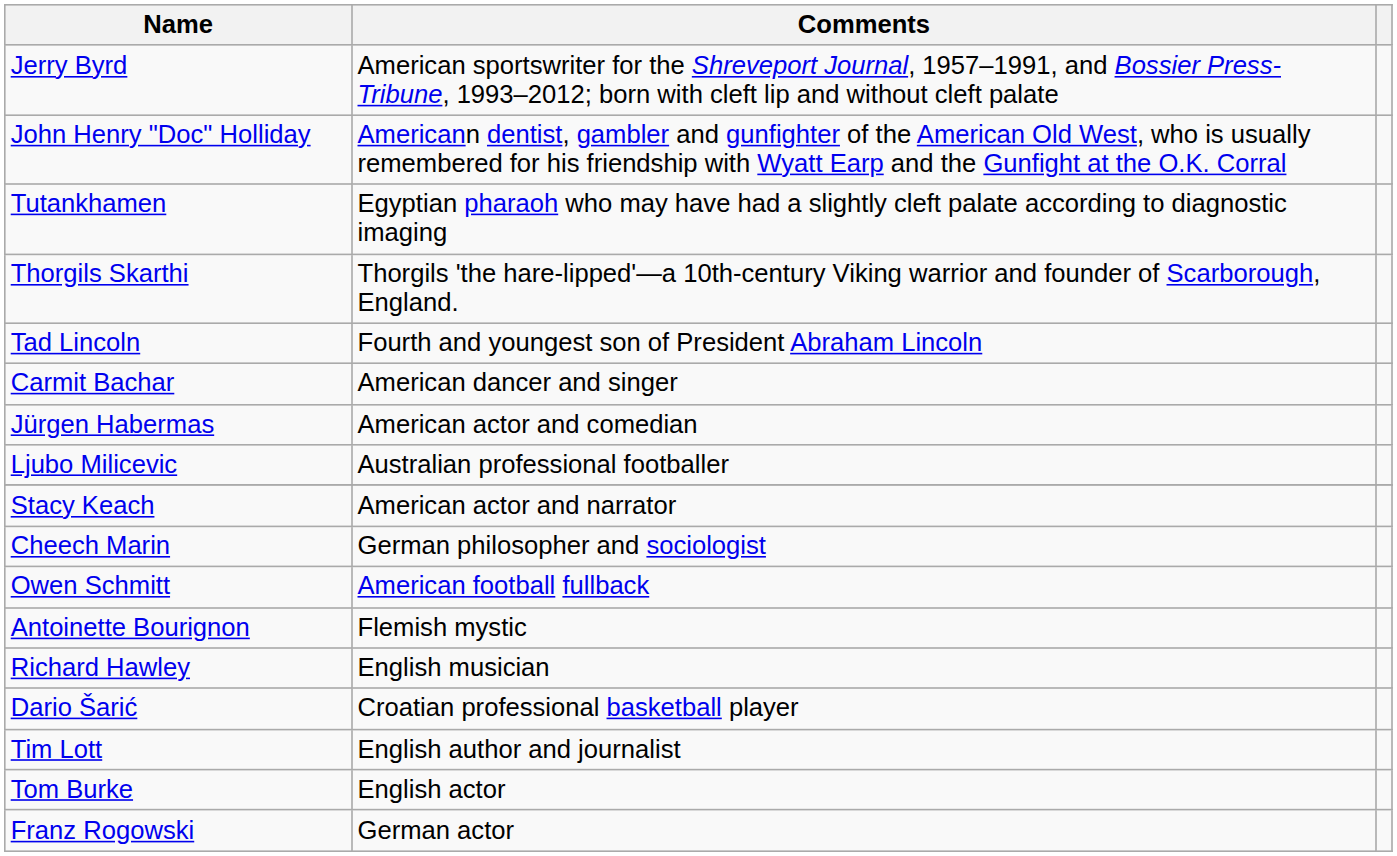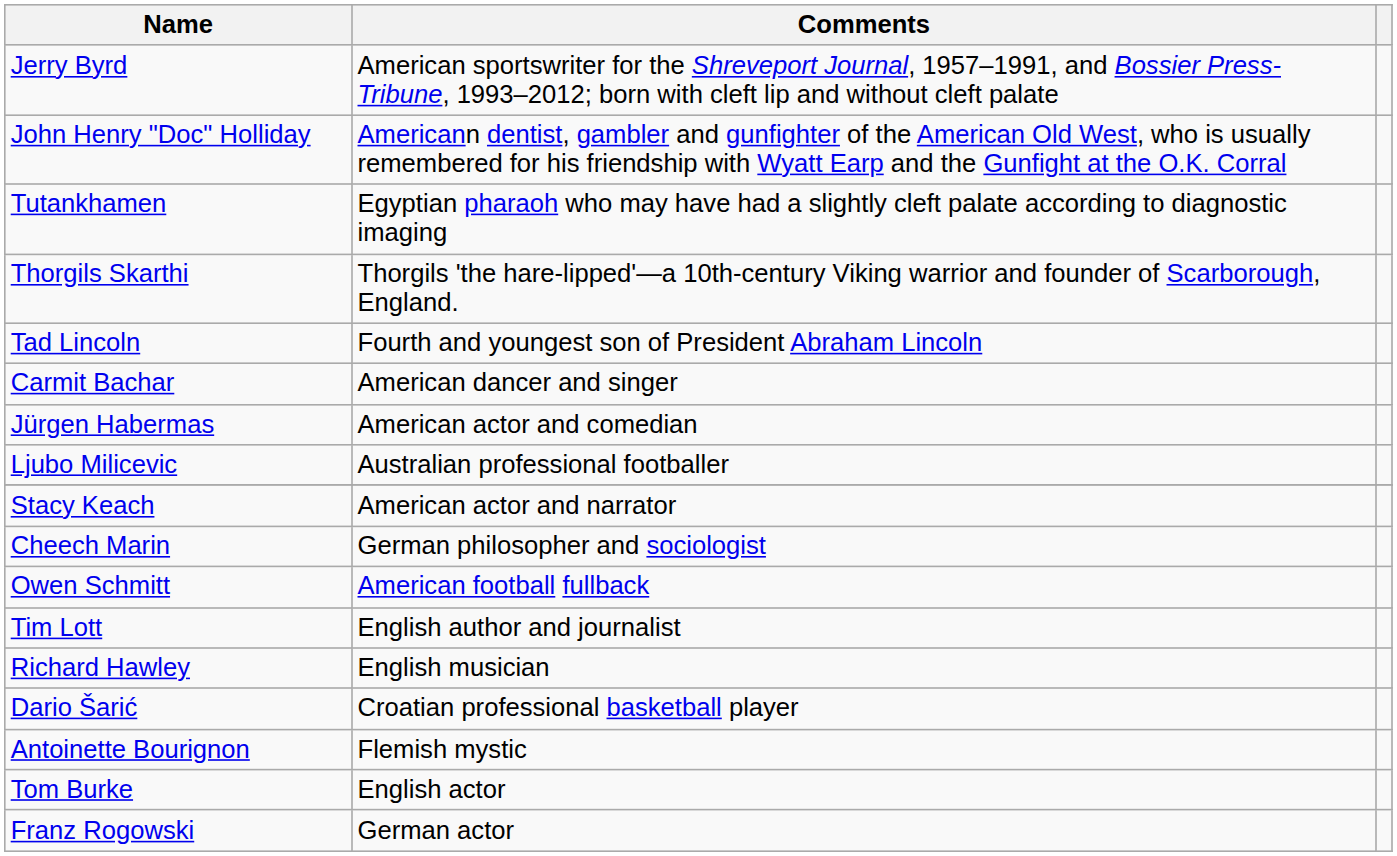 <table class=wikitable>
 <tr>
 <th width="22%">Name</th>
 <th width="65%">Comments</th>
 <th width="1%"></th>
 </tr>
 <tr valign="top">
 <td><a href='#'>Jerry Byrd</a></td>
 <td>American sportswriter for the <em><a href='#'>Shreveport Journal</a></em>, 1957–1991, and <em><a href='#'>Bossier Press-Tribune</a></em>, 1993–2012; born with cleft lip and without cleft palate</td>
 <td></td>
 </tr>
 <tr valign="top">
 <td><a href='#'>John Henry "Doc" Holliday</a></td>
 <td><a href='#'>American</a>n <a href='#'>dentist</a>, <a href='#'>gambler</a> and <a href='#'>gunfighter</a> of the <a href='#'>American Old West</a>, who is usually remembered for his friendship with <a href='#'>Wyatt Earp</a> and the <a href='#'>Gunfight at the O.K. Corral</a></td>
 <td></td>
 </tr>
 <tr valign="top">
 <td><a href='#'>Tutankhamen</a></td>
 <td>Egyptian <a href='#'>pharaoh</a> who may have had a slightly cleft palate according to diagnostic imaging</td>
 <td></td>
 </tr>
 <tr valign="top">
 <td><a href='#'>Thorgils Skarthi</a></td>
 <td>Thorgils 'the hare-lipped'—a 10th-century Viking warrior and founder of <a href='#'>Scarborough</a>, England.</td>
 <td></td>
 </tr>
 <tr valign="top">
 <td><a href='#'>Tad Lincoln</a></td>
 <td>Fourth and youngest son of President <a href='#'>Abraham Lincoln</a></td>
 <td></td>
 </tr>
 <tr valign="top">
 <td><a href='#'>Carmit Bachar</a></td>
 <td>American dancer and singer</td>
 <td></td>
 </tr>
 <tr>
 <td><a href='#'>Jürgen Habermas</a></td>
 <td>American actor and comedian</td>
 <td></td>
 </tr>
 <tr>
 <td><a href='#'>Ljubo Milicevic</a></td>
 <td>Australian professional footballer</td>
 <td></td>
 </tr>
 <tr>
 </tr>
 <tr>
 <td><a href='#'>Stacy Keach</a></td>
 <td>American actor and narrator</td>
 <td></td>
 </tr>
 <tr>
 <td><a href='#'>Cheech Marin</a></td>
 <td>German philosopher and <a href='#'>sociologist</a></td>
 <td></td>
 </tr>
 <tr>
 <td><a href='#'>Owen Schmitt</a></td>
 <td><a href='#'>American football</a> <a href='#'>fullback</a></td>
 <td></td>
 </tr>
 <tr>
-<td><a href='#'>Antoinette Bourignon</a></td>
-<td>Flemish mystic</td>
+<td><a href='#'>Tim Lott</a></td>
+<td>English author and journalist</td>
 <td></td>
 </tr>
 <tr>
 <td><a href='#'>Richard Hawley</a></td>
 <td>English musician</td>
 <td></td>
 </tr>
 <tr>
 <td><a href='#'>Dario Šarić</a></td>
 <td>Croatian professional <a href='#'>basketball</a> player</td>
 <td></td>
 </tr>
 <tr>
-<td><a href='#'>Tim Lott</a></td>
-<td>English author and journalist</td>
+<td><a href='#'>Antoinette Bourignon</a></td>
+<td>Flemish mystic</td>
 <td></td>
 </tr>
 <tr>
 <td><a href='#'>Tom Burke</a></td>
 <td>English actor</td>
 <td></td>
 </tr>
 <tr>
 <td><a href='#'>Franz Rogowski</a></td>
 <td>German actor</td>
 <td></td>
 </tr>
 </table>
